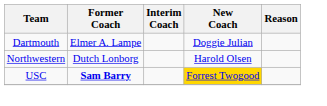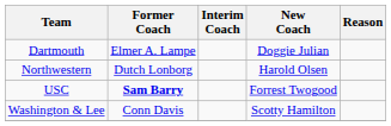 <table class="wikitable" style="text-align:center;">
 <tr>
 <th>Team</th>
 <th>Former<br>Coach</th>
 <th>Interim<br>Coach</th>
 <th>New<br>Coach</th>
 <th>Reason</th>
 </tr>
 <tr>
 <td><a href='#'>Dartmouth</a></td>
 <td><a href='#'>Elmer A. Lampe</a></td>
 <td></td>
 <td><a href='#'>Doggie Julian</a></td>
 <td></td>
 </tr>
 <tr>
 <td><a href='#'>Northwestern</a></td>
 <td><a href='#'>Dutch Lonborg</a></td>
 <td></td>
 <td><a href='#'>Harold Olsen</a></td>
 <td></td>
 </tr>
 <tr>
 <td><a href='#'>USC</a></td>
 <td><strong><a href='#'>Sam Barry</a></strong></td>
 <td></td>
-<td style="background: gold;"><a href='#'>Forrest Twogood</a></td>
+<td><a href='#'>Forrest Twogood</a></td>
+<td></td>
+</tr>
+<tr>
+<td><a href='#'>Washington & Lee</a></td>
+<td><a href='#'>Conn Davis</a></td>
+<td></td>
+<td><a href='#'>Scotty Hamilton</a></td>
 <td></td>
 </tr>
 <tr>
 </tr>
 </table>
